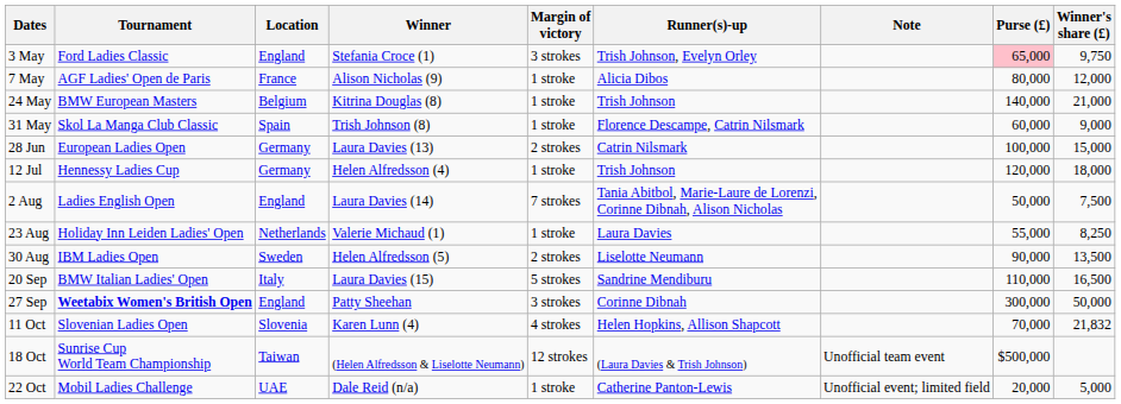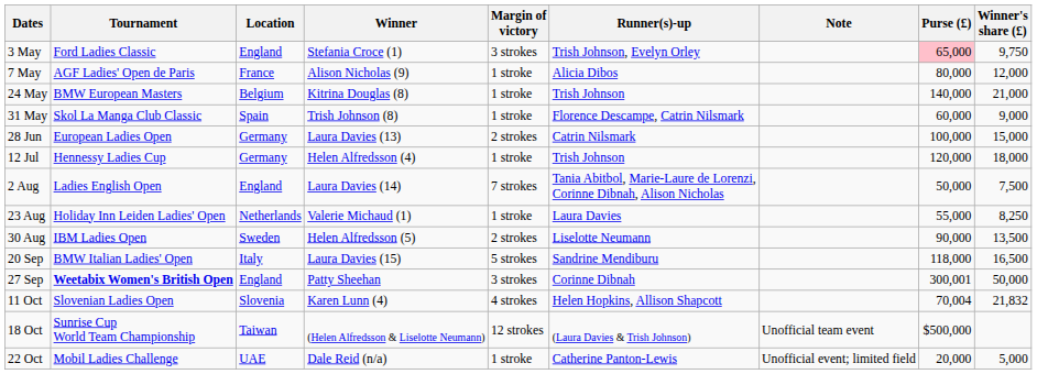 <table class="wikitable" style="font-size:95%">
 <tr>
 <th>Dates</th>
 <th>Tournament</th>
 <th>Location</th>
 <th>Winner</th>
 <th>Margin of<br>victory</th>
 <th>Runner(s)-up</th>
 <th>Note</th>
 <th>Purse (£)</th>
 <th>Winner's<br>share (£)</th>
 </tr>
 <tr>
 <td>3 May</td>
 <td><a href='#'>Ford Ladies Classic</a></td>
 <td><a href='#'>England</a></td>
 <td> <a href='#'>Stefania Croce</a> (1)</td>
 <td>3 strokes</td>
 <td> <a href='#'>Trish Johnson</a>,  <a href='#'>Evelyn Orley</a></td>
 <td></td>
 <td align=right style="background: pink;">65,000</td>
 <td align=right>9,750</td>
 </tr>
 <tr>
 <td>7 May</td>
 <td><a href='#'>AGF Ladies' Open de Paris</a></td>
 <td><a href='#'>France</a></td>
 <td> <a href='#'>Alison Nicholas</a> (9)</td>
 <td>1 stroke</td>
 <td> <a href='#'>Alicia Dibos</a></td>
 <td></td>
 <td align=right>80,000</td>
 <td align=right>12,000</td>
 </tr>
 <tr>
 <td>24 May</td>
 <td><a href='#'>BMW European Masters</a></td>
 <td><a href='#'>Belgium</a></td>
 <td> <a href='#'>Kitrina Douglas</a> (8)</td>
 <td>1 stroke</td>
 <td> <a href='#'>Trish Johnson</a></td>
 <td></td>
 <td align=right>140,000</td>
 <td align=right>21,000</td>
 </tr>
 <tr>
 <td>31 May</td>
 <td><a href='#'>Skol La Manga Club Classic</a></td>
 <td><a href='#'>Spain</a></td>
 <td> <a href='#'>Trish Johnson</a> (8)</td>
 <td>1 stroke</td>
 <td> <a href='#'>Florence Descampe</a>,  <a href='#'>Catrin Nilsmark</a></td>
 <td></td>
 <td align=right>60,000</td>
 <td align=right>9,000</td>
 </tr>
 <tr>
 <td>28 Jun</td>
 <td><a href='#'>European Ladies Open</a></td>
 <td><a href='#'>Germany</a></td>
 <td> <a href='#'>Laura Davies</a> (13)</td>
 <td>2 strokes</td>
 <td> <a href='#'>Catrin Nilsmark</a></td>
 <td></td>
 <td align=right>100,000</td>
 <td align=right>15,000</td>
 </tr>
 <tr>
 <td>12 Jul</td>
 <td><a href='#'>Hennessy Ladies Cup</a></td>
 <td><a href='#'>Germany</a></td>
 <td> <a href='#'>Helen Alfredsson</a> (4)</td>
 <td>1 stroke</td>
 <td> <a href='#'>Trish Johnson</a></td>
 <td></td>
 <td align=right>120,000</td>
 <td align=right>18,000</td>
 </tr>
 <tr>
 <td>2 Aug</td>
 <td><a href='#'>Ladies English Open</a></td>
 <td><a href='#'>England</a></td>
 <td> <a href='#'>Laura Davies</a> (14)</td>
 <td>7 strokes</td>
 <td> <a href='#'>Tania Abitbol</a>,  <a href='#'>Marie-Laure de Lorenzi</a>,<br> <a href='#'>Corinne Dibnah</a>,  <a href='#'>Alison Nicholas</a></td>
 <td></td>
 <td align=right>50,000</td>
 <td align=right>7,500</td>
 </tr>
 <tr>
 <td>23 Aug</td>
 <td><a href='#'>Holiday Inn Leiden Ladies' Open</a></td>
 <td><a href='#'>Netherlands</a></td>
 <td> <a href='#'>Valerie Michaud</a> (1)</td>
 <td>1 stroke</td>
 <td> <a href='#'>Laura Davies</a></td>
 <td></td>
 <td align=right>55,000</td>
 <td align=right>8,250</td>
 </tr>
 <tr>
 <td>30 Aug</td>
 <td><a href='#'>IBM Ladies Open</a></td>
 <td><a href='#'>Sweden</a></td>
 <td> <a href='#'>Helen Alfredsson</a> (5)</td>
 <td>2 strokes</td>
 <td> <a href='#'>Liselotte Neumann</a></td>
 <td></td>
 <td align=right>90,000</td>
 <td align=right>13,500</td>
 </tr>
 <tr>
 <td>20 Sep</td>
 <td><a href='#'>BMW Italian Ladies' Open</a></td>
 <td><a href='#'>Italy</a></td>
 <td> <a href='#'>Laura Davies</a> (15)</td>
 <td>5 strokes</td>
 <td> <a href='#'>Sandrine Mendiburu</a></td>
 <td></td>
-<td align=right>110,000</td>
+<td align=right>118,000</td>
 <td align=right>16,500</td>
 </tr>
 <tr>
 <td>27 Sep</td>
 <td><strong><a href='#'>Weetabix Women's British Open</a></strong></td>
 <td><a href='#'>England</a></td>
 <td> <a href='#'>Patty Sheehan</a></td>
 <td>3 strokes</td>
 <td> <a href='#'>Corinne Dibnah</a></td>
 <td></td>
-<td align=right>300,000</td>
+<td align=right>300,001</td>
 <td align=right>50,000</td>
 </tr>
 <tr>
 <td>11 Oct</td>
 <td><a href='#'>Slovenian Ladies Open</a></td>
 <td><a href='#'>Slovenia</a></td>
 <td> <a href='#'>Karen Lunn</a> (4)</td>
 <td>4 strokes</td>
 <td> <a href='#'>Helen Hopkins</a>,  <a href='#'>Allison Shapcott</a></td>
 <td></td>
-<td align=right>70,000</td>
+<td align=right>70,004</td>
 <td align=right>21,832</td>
 </tr>
 <tr>
 <td>18 Oct</td>
 <td><a href='#'>Sunrise Cup<br>World Team Championship</a></td>
 <td><a href='#'>Taiwan</a></td>
 <td><br><small>(<a href='#'>Helen Alfredsson</a> & <a href='#'>Liselotte Neumann</a>)</small></td>
 <td>12 strokes</td>
 <td><br><small>(<a href='#'>Laura Davies</a> & <a href='#'>Trish Johnson</a>)</small></td>
 <td>Unofficial team event</td>
 <td align=right>$500,000</td>
 <td align=right></td>
 </tr>
 <tr>
 <td>22 Oct</td>
 <td><a href='#'>Mobil Ladies Challenge</a></td>
 <td><a href='#'>UAE</a></td>
 <td> <a href='#'>Dale Reid</a> (n/a)</td>
 <td>1 stroke</td>
 <td> <a href='#'>Catherine Panton-Lewis</a></td>
 <td>Unofficial event; limited field</td>
 <td align=right>20,000</td>
 <td align=right>5,000</td>
 </tr>
 </table>
